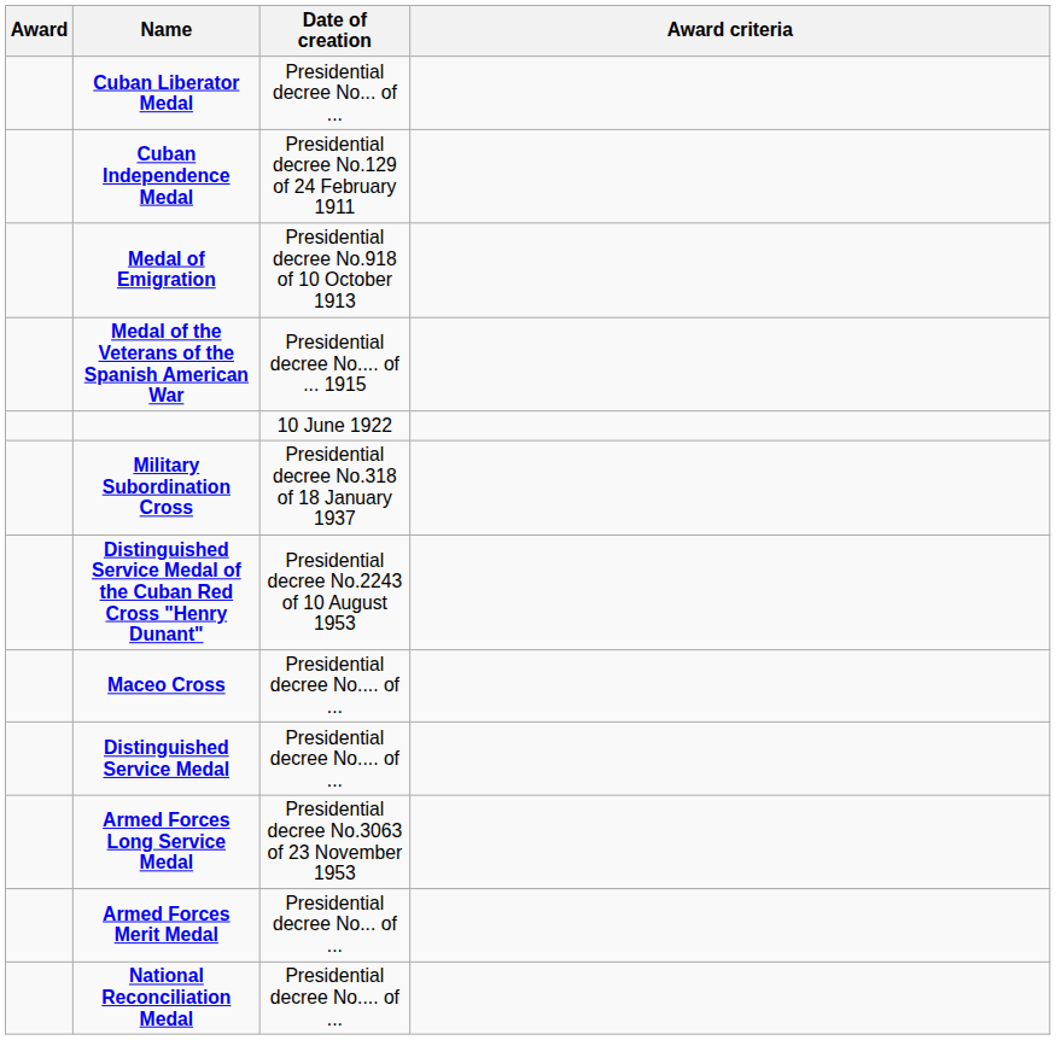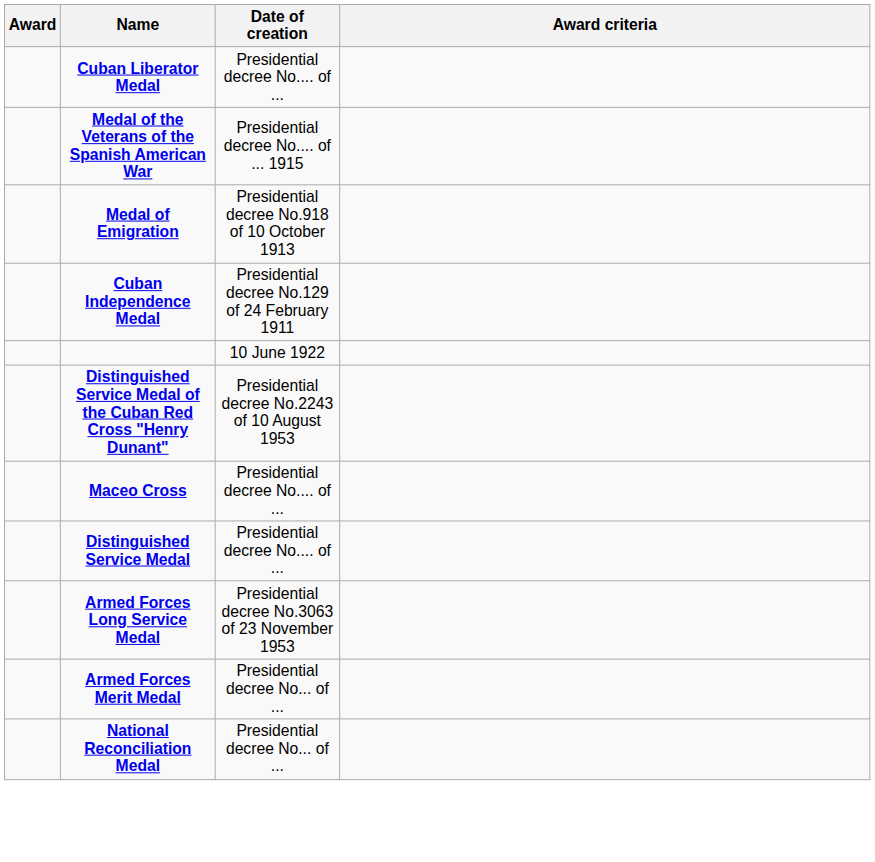 <table class="wikitable sortable" style="text-align:center;" width="100%">
 <tr>
 <th class=unsortable width="50px">Award</th>
 <th width="150px">Name </th>
 <th width="120px">Date of creation</th>
 <th>Award criteria</th>
 </tr>
 <tr>
 <td></td>
 <td><strong><a href='#'>Cuban Liberator Medal</a></strong><br></td>
-<td>Presidential decree No... of ...</td>
+<td>Presidential decree No.... of ...</td>
 <td></td>
 </tr>
 <tr>
 <td></td>
-<td><strong><a href='#'>Cuban Independence Medal</a></strong><br></td>
-<td>Presidential decree No.129 of 24 February 1911</td>
+<td><strong><a href='#'>Medal of the Veterans of the Spanish American War</a></strong><br></td>
+<td>Presidential decree No.... of ... 1915</td>
 <td></td>
 </tr>
 <tr>
 <td></td>
 <td><strong><a href='#'>Medal of Emigration</a></strong><br></td>
 <td>Presidential decree No.918 of 10 October 1913</td>
 <td></td>
 </tr>
 <tr>
 <td></td>
-<td><strong><a href='#'>Medal of the Veterans of the Spanish American War</a></strong><br></td>
-<td>Presidential decree No.... of ... 1915</td>
+<td><strong><a href='#'>Cuban Independence Medal</a></strong><br></td>
+<td>Presidential decree No.129 of 24 February 1911</td>
 <td></td>
 </tr>
 <tr>
 <td><br></td>
 <td><strong></strong><br></td>
 <td>10 June 1922</td>
-<td></td>
-</tr>
-<tr>
-<td></td>
-<td><strong><a href='#'>Military Subordination Cross</a></strong><br></td>
-<td>Presidential decree No.318 of 18 January 1937</td>
 <td></td>
 </tr>
 <tr>
 <td></td>
 <td><strong><a href='#'>Distinguished Service Medal of the Cuban Red Cross "Henry Dunant"</a></strong><br></td>
 <td>Presidential decree No.2243 of 10 August 1953</td>
 <td></td>
 </tr>
 <tr>
 <td></td>
 <td><strong><a href='#'>Maceo Cross</a></strong><br></td>
 <td>Presidential decree No.... of ...</td>
 <td></td>
 </tr>
 <tr>
 <td></td>
 <td><strong><a href='#'>Distinguished Service Medal</a></strong><br></td>
 <td>Presidential decree No.... of ...</td>
 <td></td>
 </tr>
 <tr>
 <td></td>
 <td><strong><a href='#'>Armed Forces Long Service Medal</a></strong><br></td>
 <td>Presidential decree No.3063 of 23 November 1953</td>
 <td></td>
 </tr>
 <tr>
 <td></td>
 <td><strong><a href='#'>Armed Forces Merit Medal</a></strong><br></td>
 <td>Presidential decree No... of ...</td>
 <td></td>
 </tr>
 <tr>
 <td></td>
 <td><strong><a href='#'>National Reconciliation Medal</a></strong><br></td>
-<td>Presidential decree No.... of ...</td>
+<td>Presidential decree No... of ...</td>
 </tr>
 </table>
